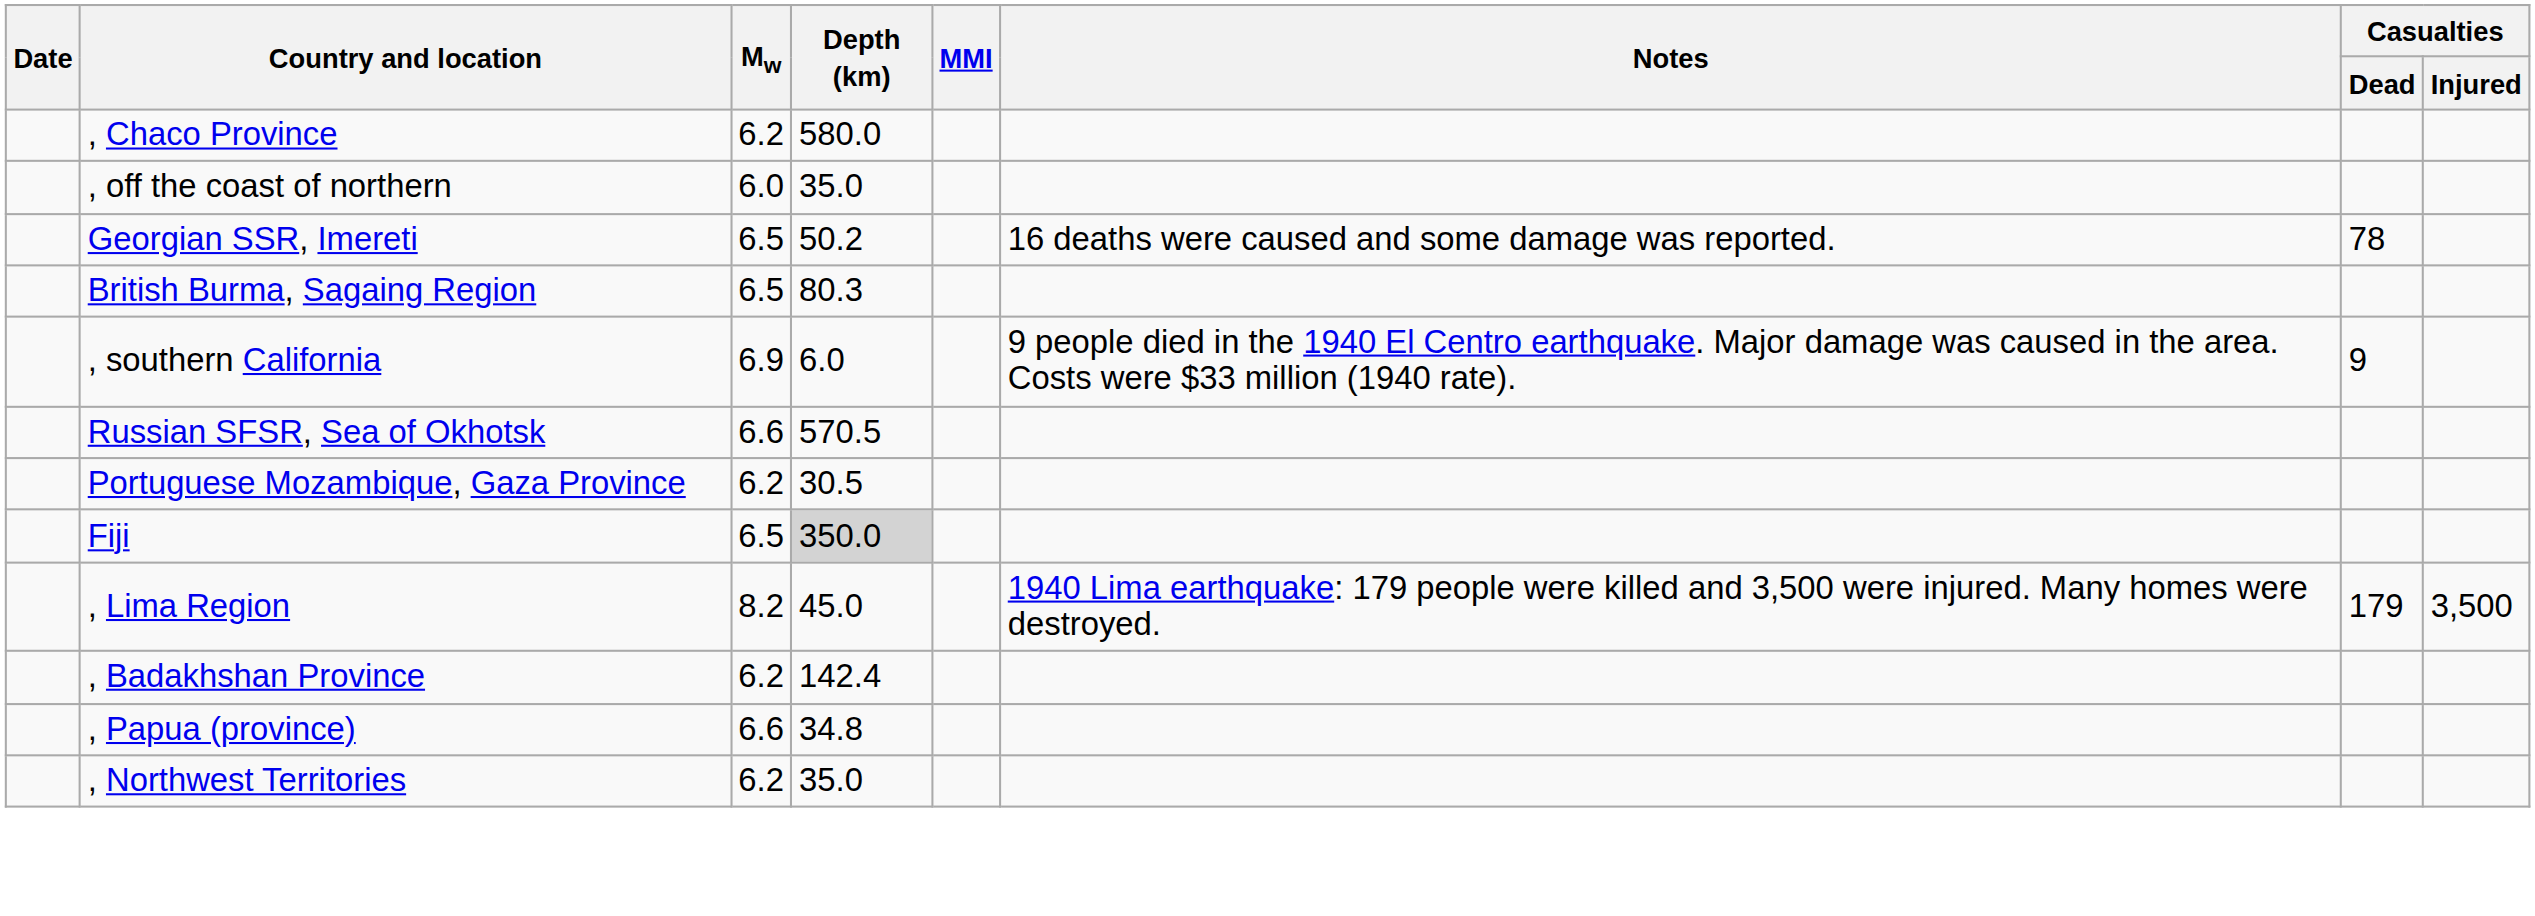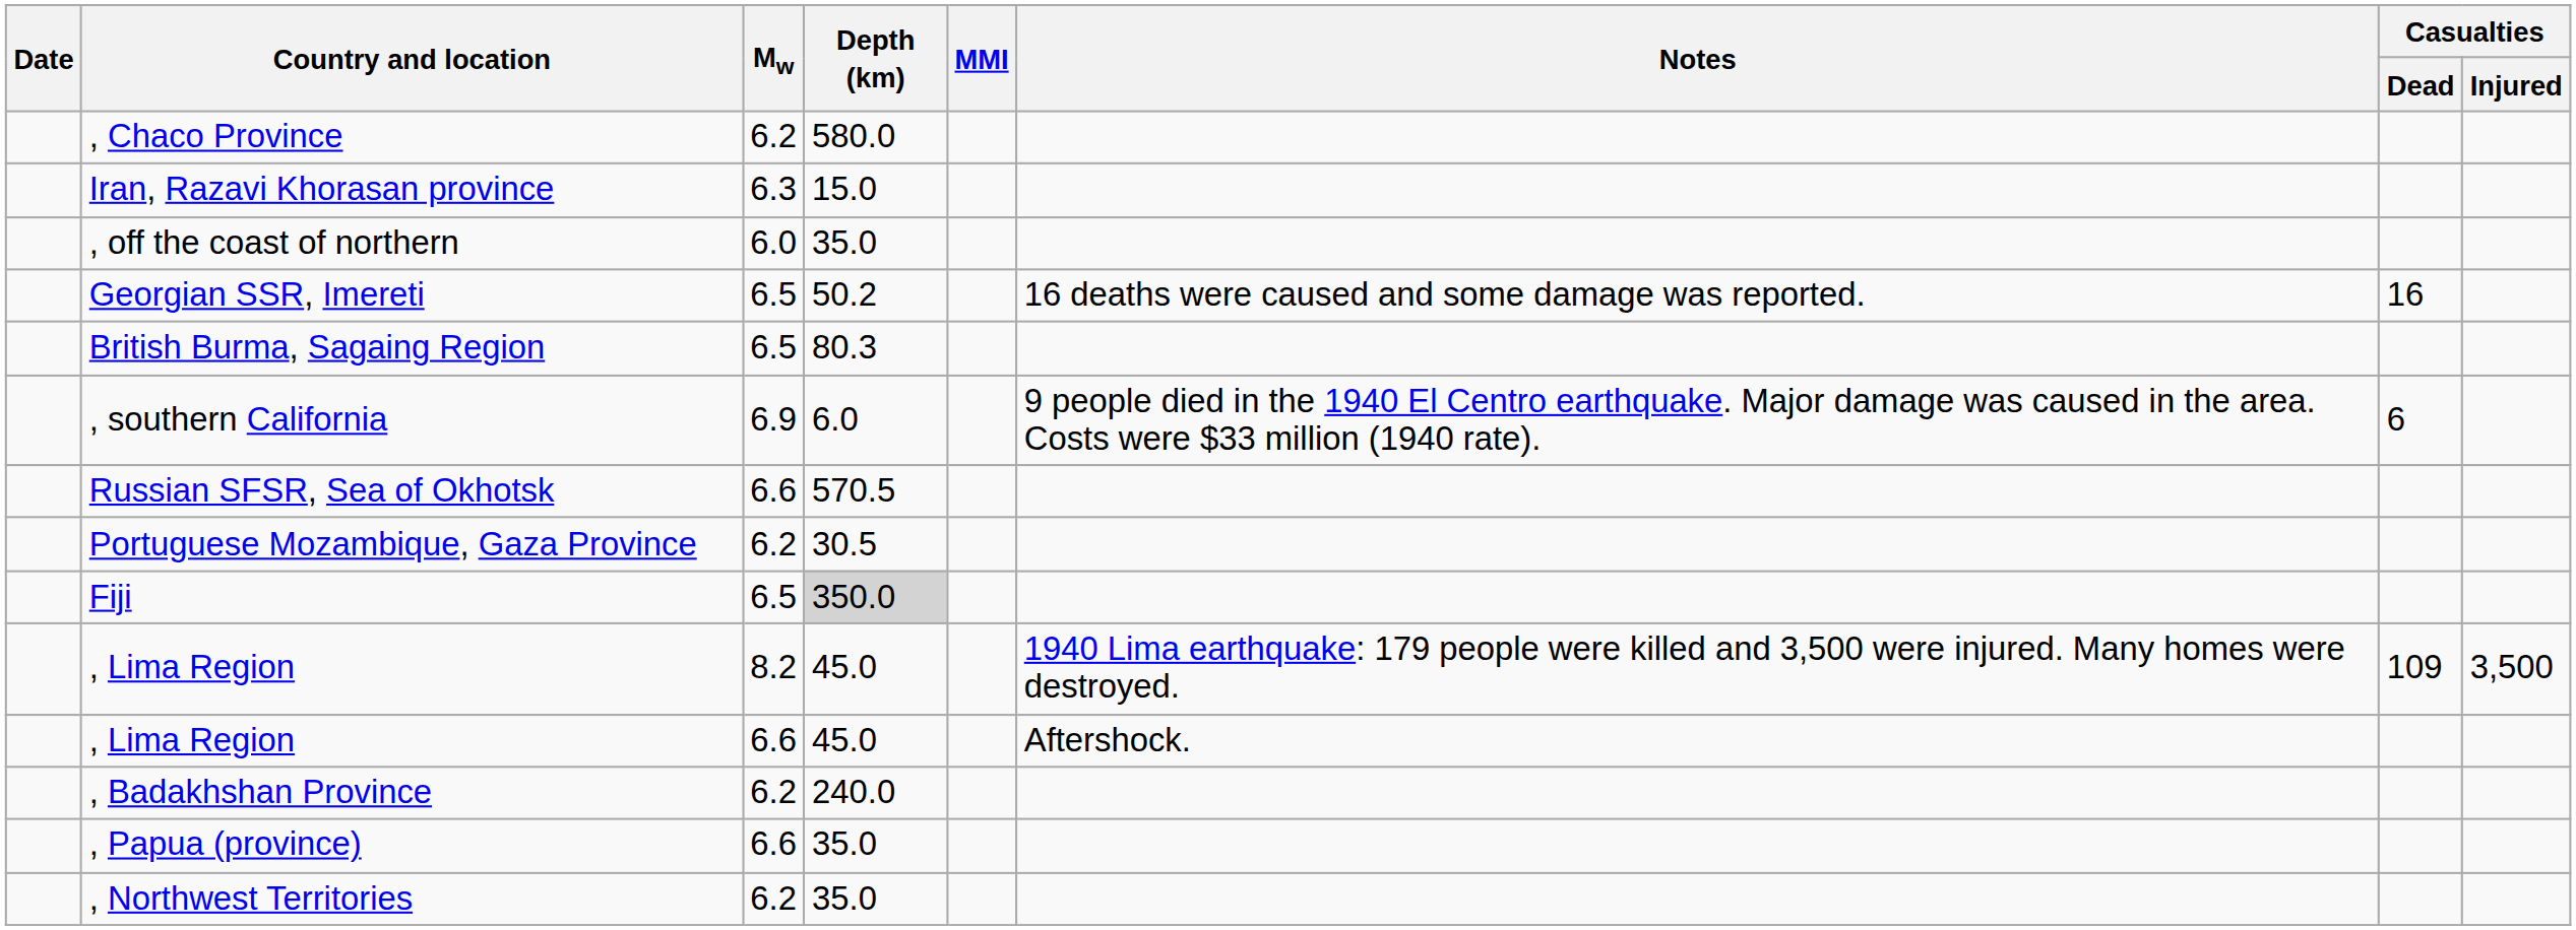 <table class="wikitable sortable sort-under" style="border:1px black; margin-left:1em;">
 <tr>
 <th rowspan="2"><small>Date</small></th>
 <th rowspan="2" style="width: 310px"><small>Country and location</small></th>
 <th rowspan="2"><small>M<sub>w</sub></small></th>
 <th rowspan="2"><small>Depth (km)</small></th>
 <th rowspan="2"><small><a href='#'>MMI</a></small></th>
 <th rowspan="2" class="unsortable"><small>Notes</small></th>
 <th colspan="2"><small>Casualties</small></th>
 </tr>
 <tr>
 <th><small>Dead</small></th>
 <th><small>Injured</small></th>
 </tr>
 <tr>
 <td></td>
 <td>, <a href='#'>Chaco Province</a></td>
 <td>6.2</td>
 <td>580.0</td>
 <td></td>
 <td></td>
 <td></td>
 <td></td>
 </tr>
 <tr>
 <td></td>
+<td> <a href='#'>Iran</a>, <a href='#'>Razavi Khorasan province</a></td>
+<td>6.3</td>
+<td>15.0</td>
+<td></td>
+<td></td>
+<td></td>
+<td></td>
+</tr>
+<tr>
+<td></td>
 <td>, off the coast of northern</td>
 <td>6.0</td>
 <td>35.0</td>
 <td></td>
 <td></td>
 <td></td>
 <td></td>
 </tr>
 <tr>
 <td></td>
 <td> <a href='#'>Georgian SSR</a>, <a href='#'>Imereti</a></td>
 <td>6.5</td>
 <td>50.2</td>
 <td></td>
 <td>16 deaths were caused and some damage was reported.</td>
-<td>78</td>
+<td>16</td>
 <td></td>
 </tr>
 <tr>
 <td></td>
 <td> <a href='#'>British Burma</a>, <a href='#'>Sagaing Region</a></td>
 <td>6.5</td>
 <td>80.3</td>
 <td></td>
 <td></td>
 <td></td>
 <td></td>
 </tr>
 <tr>
 <td></td>
 <td>, southern <a href='#'>California</a></td>
 <td>6.9</td>
 <td>6.0</td>
 <td></td>
 <td>9 people died in the <a href='#'>1940 El Centro earthquake</a>. Major damage was caused in the area. Costs were $33 million (1940 rate).</td>
-<td>9</td>
+<td>6</td>
 <td></td>
 </tr>
 <tr>
 <td></td>
 <td> <a href='#'>Russian SFSR</a>, <a href='#'>Sea of Okhotsk</a></td>
 <td>6.6</td>
 <td>570.5</td>
 <td></td>
 <td></td>
 <td></td>
 <td></td>
 </tr>
 <tr>
 <td></td>
 <td> <a href='#'>Portuguese Mozambique</a>, <a href='#'>Gaza Province</a></td>
 <td>6.2</td>
 <td>30.5</td>
 <td></td>
 <td></td>
 <td></td>
 <td></td>
 </tr>
 <tr>
 <td></td>
 <td> <a href='#'>Fiji</a></td>
 <td>6.5</td>
 <td style="background: lightgrey;">350.0</td>
 <td></td>
 <td></td>
 <td></td>
 <td></td>
 </tr>
 <tr>
 <td></td>
 <td>, <a href='#'>Lima Region</a></td>
 <td>8.2</td>
 <td>45.0</td>
 <td></td>
 <td><a href='#'>1940 Lima earthquake</a>: 179 people were killed and 3,500 were injured. Many homes were destroyed.</td>
-<td>179</td>
+<td>109</td>
 <td>3,500</td>
+</tr>
+<tr>
+<td></td>
+<td>, <a href='#'>Lima Region</a></td>
+<td>6.6</td>
+<td>45.0</td>
+<td></td>
+<td>Aftershock.</td>
+<td></td>
+<td></td>
 </tr>
 <tr>
 <td></td>
 <td>, <a href='#'>Badakhshan Province</a></td>
 <td>6.2</td>
-<td>142.4</td>
+<td>240.0</td>
 <td></td>
 <td></td>
 <td></td>
 <td></td>
 </tr>
 <tr>
 <td></td>
 <td>, <a href='#'>Papua (province)</a></td>
 <td>6.6</td>
-<td>34.8</td>
+<td>35.0</td>
 <td></td>
 <td></td>
 <td></td>
 <td></td>
 </tr>
 <tr>
 <td></td>
 <td>, <a href='#'>Northwest Territories</a></td>
 <td>6.2</td>
 <td>35.0</td>
 <td></td>
 <td></td>
 <td></td>
 <td></td>
 </tr>
 </table>
